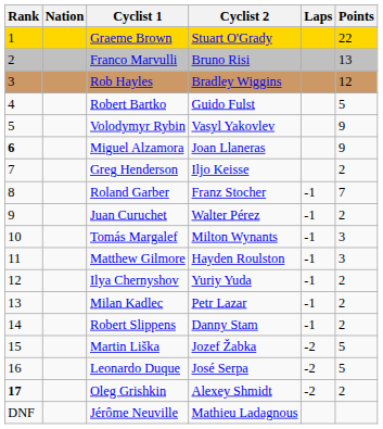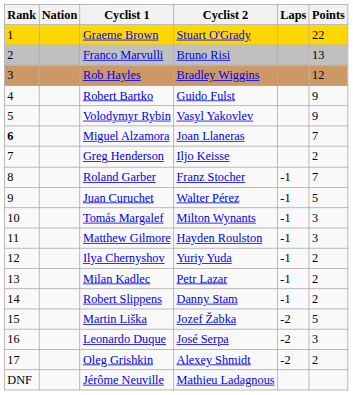 <table class="wikitable sortable" style="font-size:95%;">
 <tr>
 <th>Rank</th>
 <th>Nation</th>
 <th>Cyclist 1</th>
 <th>Cyclist 2</th>
 <th>Laps</th>
 <th>Points</th>
 </tr>
 <tr bgcolor="gold">
 <td>1</td>
 <td></td>
 <td><a href='#'>Graeme Brown</a></td>
 <td><a href='#'>Stuart O'Grady</a></td>
 <td></td>
 <td>22</td>
 </tr>
 <tr bgcolor="silver">
 <td>2</td>
 <td></td>
 <td><a href='#'>Franco Marvulli</a></td>
 <td><a href='#'>Bruno Risi</a></td>
 <td></td>
 <td>13</td>
 </tr>
 <tr bgcolor="cc9966">
 <td>3</td>
 <td></td>
 <td><a href='#'>Rob Hayles</a></td>
 <td><a href='#'>Bradley Wiggins</a></td>
 <td></td>
 <td>12</td>
 </tr>
 <tr>
 <td>4</td>
 <td></td>
 <td><a href='#'>Robert Bartko</a></td>
 <td><a href='#'>Guido Fulst</a></td>
 <td></td>
-<td>5</td>
+<td>9</td>
 </tr>
 <tr>
 <td>5</td>
 <td></td>
 <td><a href='#'>Volodymyr Rybin</a></td>
 <td><a href='#'>Vasyl Yakovlev</a></td>
 <td></td>
 <td>9</td>
 </tr>
 <tr>
 <td><strong>6</strong></td>
 <td></td>
 <td><a href='#'>Miguel Alzamora</a></td>
 <td><a href='#'>Joan Llaneras</a></td>
 <td></td>
-<td>9</td>
+<td>7</td>
 </tr>
 <tr>
 <td>7</td>
 <td></td>
 <td><a href='#'>Greg Henderson</a></td>
 <td><a href='#'>Iljo Keisse</a></td>
 <td></td>
 <td>2</td>
 </tr>
 <tr>
 <td>8</td>
 <td></td>
 <td><a href='#'>Roland Garber</a></td>
 <td><a href='#'>Franz Stocher</a></td>
 <td>-1</td>
 <td>7</td>
 </tr>
 <tr>
 <td>9</td>
 <td></td>
 <td><a href='#'>Juan Curuchet</a></td>
 <td><a href='#'>Walter Pérez</a></td>
 <td>-1</td>
-<td>2</td>
+<td>5</td>
 </tr>
 <tr>
 <td>10</td>
 <td></td>
 <td><a href='#'>Tomás Margalef</a></td>
 <td><a href='#'>Milton Wynants</a></td>
 <td>-1</td>
 <td>3</td>
 </tr>
 <tr>
 <td>11</td>
 <td></td>
 <td><a href='#'>Matthew Gilmore</a></td>
 <td><a href='#'>Hayden Roulston</a></td>
 <td>-1</td>
 <td>3</td>
 </tr>
 <tr>
 <td>12</td>
 <td></td>
 <td><a href='#'>Ilya Chernyshov</a></td>
 <td><a href='#'>Yuriy Yuda</a></td>
 <td>-1</td>
 <td>2</td>
 </tr>
 <tr>
 <td>13</td>
 <td></td>
 <td><a href='#'>Milan Kadlec</a></td>
 <td><a href='#'>Petr Lazar</a></td>
 <td>-1</td>
 <td>2</td>
 </tr>
 <tr>
 <td>14</td>
 <td></td>
 <td><a href='#'>Robert Slippens</a></td>
 <td><a href='#'>Danny Stam</a></td>
 <td>-1</td>
 <td>2</td>
 </tr>
 <tr>
 <td>15</td>
 <td></td>
 <td><a href='#'>Martin Liška</a></td>
 <td><a href='#'>Jozef Žabka</a></td>
 <td>-2</td>
 <td>5</td>
 </tr>
 <tr>
 <td>16</td>
 <td></td>
 <td><a href='#'>Leonardo Duque</a></td>
 <td><a href='#'>José Serpa</a></td>
 <td>-2</td>
-<td>5</td>
+<td>3</td>
 </tr>
 <tr>
-<td><strong>17</strong></td>
+<td>17</td>
 <td></td>
 <td><a href='#'>Oleg Grishkin</a></td>
 <td><a href='#'>Alexey Shmidt</a></td>
 <td>-2</td>
 <td>2</td>
 </tr>
 <tr>
 <td>DNF</td>
 <td></td>
 <td><a href='#'>Jérôme Neuville</a></td>
 <td><a href='#'>Mathieu Ladagnous</a></td>
 <td></td>
 <td></td>
 </tr>
 </table>
